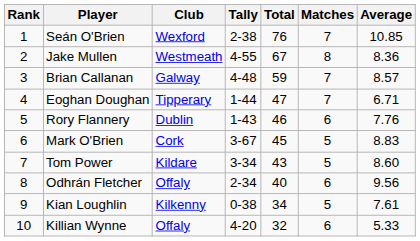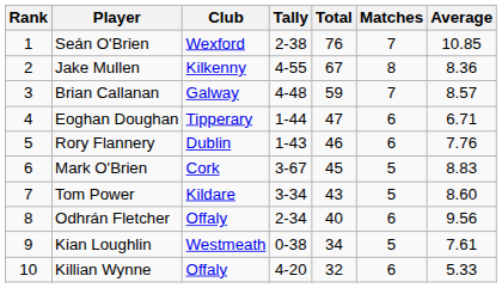 <table class="wikitable">
 <tr>
 <th>Rank</th>
 <th>Player</th>
 <th>Club</th>
 <th>Tally</th>
 <th>Total</th>
 <th>Matches</th>
 <th>Average</th>
 </tr>
 <tr>
 <td rowspan="1" style="text-align:center;">1</td>
 <td>Seán O'Brien</td>
 <td><a href='#'>Wexford</a></td>
 <td align=center>2-38</td>
 <td align=center>76</td>
 <td align=center>7</td>
 <td align=center>10.85</td>
 </tr>
 <tr>
 <td rowspan="1" style="text-align:center;">2</td>
 <td>Jake Mullen</td>
-<td><a href='#'>Westmeath</a></td>
+<td><a href='#'>Kilkenny</a></td>
 <td align=center>4-55</td>
 <td align=center>67</td>
 <td align=center>8</td>
 <td align=center>8.36</td>
 </tr>
 <tr>
 <td rowspan="1" style="text-align:center;">3</td>
 <td>Brian Callanan</td>
 <td><a href='#'>Galway</a></td>
 <td align=center>4-48</td>
 <td align=center>59</td>
 <td align=center>7</td>
 <td align=center>8.57</td>
 </tr>
 <tr>
 <td rowspan="1" style="text-align:center;">4</td>
 <td>Eoghan Doughan</td>
 <td><a href='#'>Tipperary</a></td>
 <td align=center>1-44</td>
 <td align=center>47</td>
-<td align=center>7</td>
+<td align=center>6</td>
 <td align=center>6.71</td>
 </tr>
 <tr>
 <td rowspan="1" style="text-align:center;">5</td>
 <td>Rory Flannery</td>
 <td><a href='#'>Dublin</a></td>
 <td align=center>1-43</td>
 <td align=center>46</td>
 <td align=center>6</td>
 <td align=center>7.76</td>
 </tr>
 <tr>
 <td rowspan="1" style="text-align:center;">6</td>
 <td>Mark O'Brien</td>
 <td><a href='#'>Cork</a></td>
 <td align=center>3-67</td>
 <td align=center>45</td>
 <td align=center>5</td>
 <td align=center>8.83</td>
 </tr>
 <tr>
 <td rowspan="1" style="text-align:center;">7</td>
 <td>Tom Power</td>
 <td><a href='#'>Kildare</a></td>
 <td align=center>3-34</td>
 <td align=center>43</td>
 <td align=center>5</td>
 <td align=center>8.60</td>
 </tr>
 <tr>
 <td rowspan="1" style="text-align:center;">8</td>
 <td>Odhrán Fletcher</td>
 <td><a href='#'>Offaly</a></td>
 <td align=center>2-34</td>
 <td align=center>40</td>
 <td align=center>6</td>
 <td align=center>9.56</td>
 </tr>
 <tr>
 <td rowspan="1" style="text-align:center;">9</td>
 <td>Kian Loughlin</td>
-<td><a href='#'>Kilkenny</a></td>
+<td><a href='#'>Westmeath</a></td>
 <td align=center>0-38</td>
 <td align=center>34</td>
 <td align=center>5</td>
 <td align=center>7.61</td>
 </tr>
 <tr>
 <td rowspan="1" style="text-align:center;">10</td>
 <td>Killian Wynne</td>
 <td><a href='#'>Offaly</a></td>
 <td align=center>4-20</td>
 <td align=center>32</td>
 <td align=center>6</td>
 <td align=center>5.33</td>
 </tr>
 </table>
